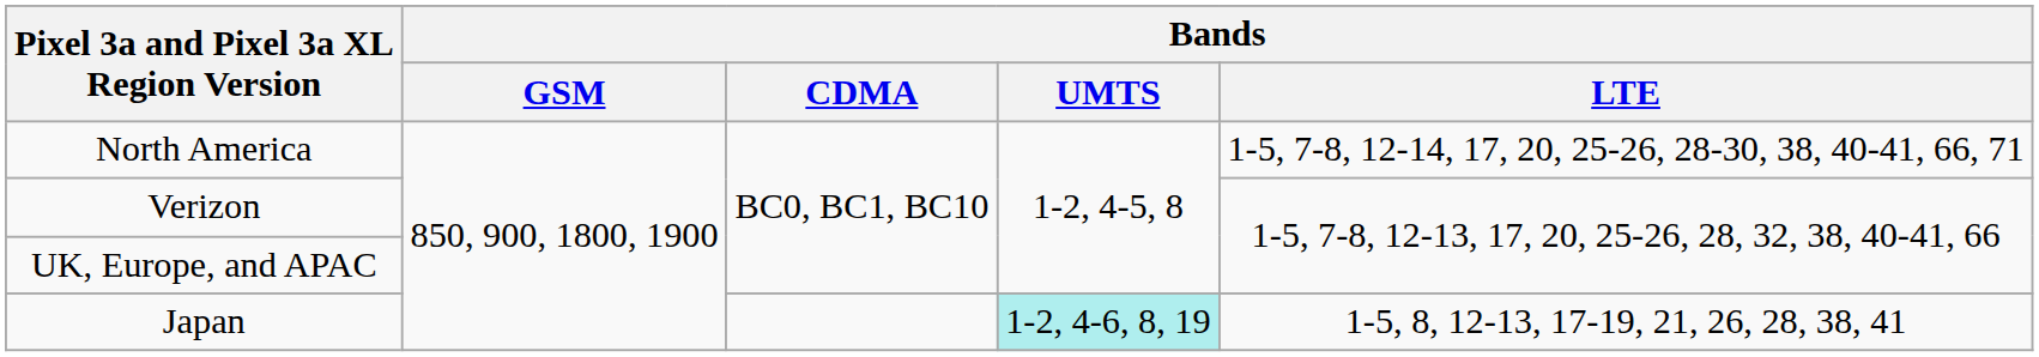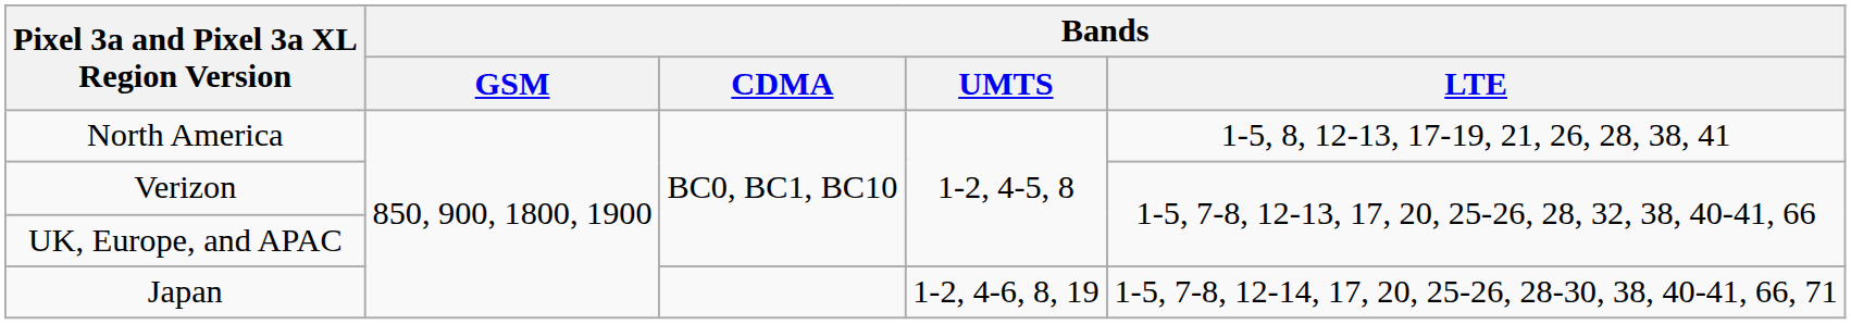 <table class="wikitable" style="text-align:center; white-space:nowrap">
 <tr>
 <th rowspan="2">Pixel 3a and Pixel 3a XL <br> Region Version</th>
 <th ! colspan="4">Bands</th>
 </tr>
 <tr>
 <th><a href='#'>GSM</a> </th>
 <th><a href='#'>CDMA</a> </th>
 <th><a href='#'>UMTS</a> </th>
 <th><a href='#'>LTE</a> </th>
 </tr>
 <tr>
 <td>North America</td>
 <td rowspan="4">850, 900, 1800, 1900</td>
 <td rowspan="3">BC0, BC1, BC10</td>
 <td rowspan="3">1-2, 4-5, 8</td>
-<td>1-5, 7-8, 12-14, 17, 20, 25-26, 28-30, 38, 40-41, 66, 71</td>
+<td>1-5, 8, 12-13, 17-19, 21, 26, 28, 38, 41</td>
 </tr>
 <tr>
 <td>Verizon</td>
 <td rowspan="2">1-5, 7-8, 12-13, 17, 20, 25-26, 28, 32, 38, 40-41, 66</td>
 </tr>
 <tr>
 <td>UK, Europe, and APAC</td>
 </tr>
 <tr>
 <td>Japan</td>
 <td></td>
-<td style="background: paleturquoise;">1-2, 4-6, 8, 19</td>
-<td>1-5, 8, 12-13, 17-19, 21, 26, 28, 38, 41</td>
+<td>1-2, 4-6, 8, 19</td>
+<td>1-5, 7-8, 12-14, 17, 20, 25-26, 28-30, 38, 40-41, 66, 71</td>
 </tr>
 </table>
